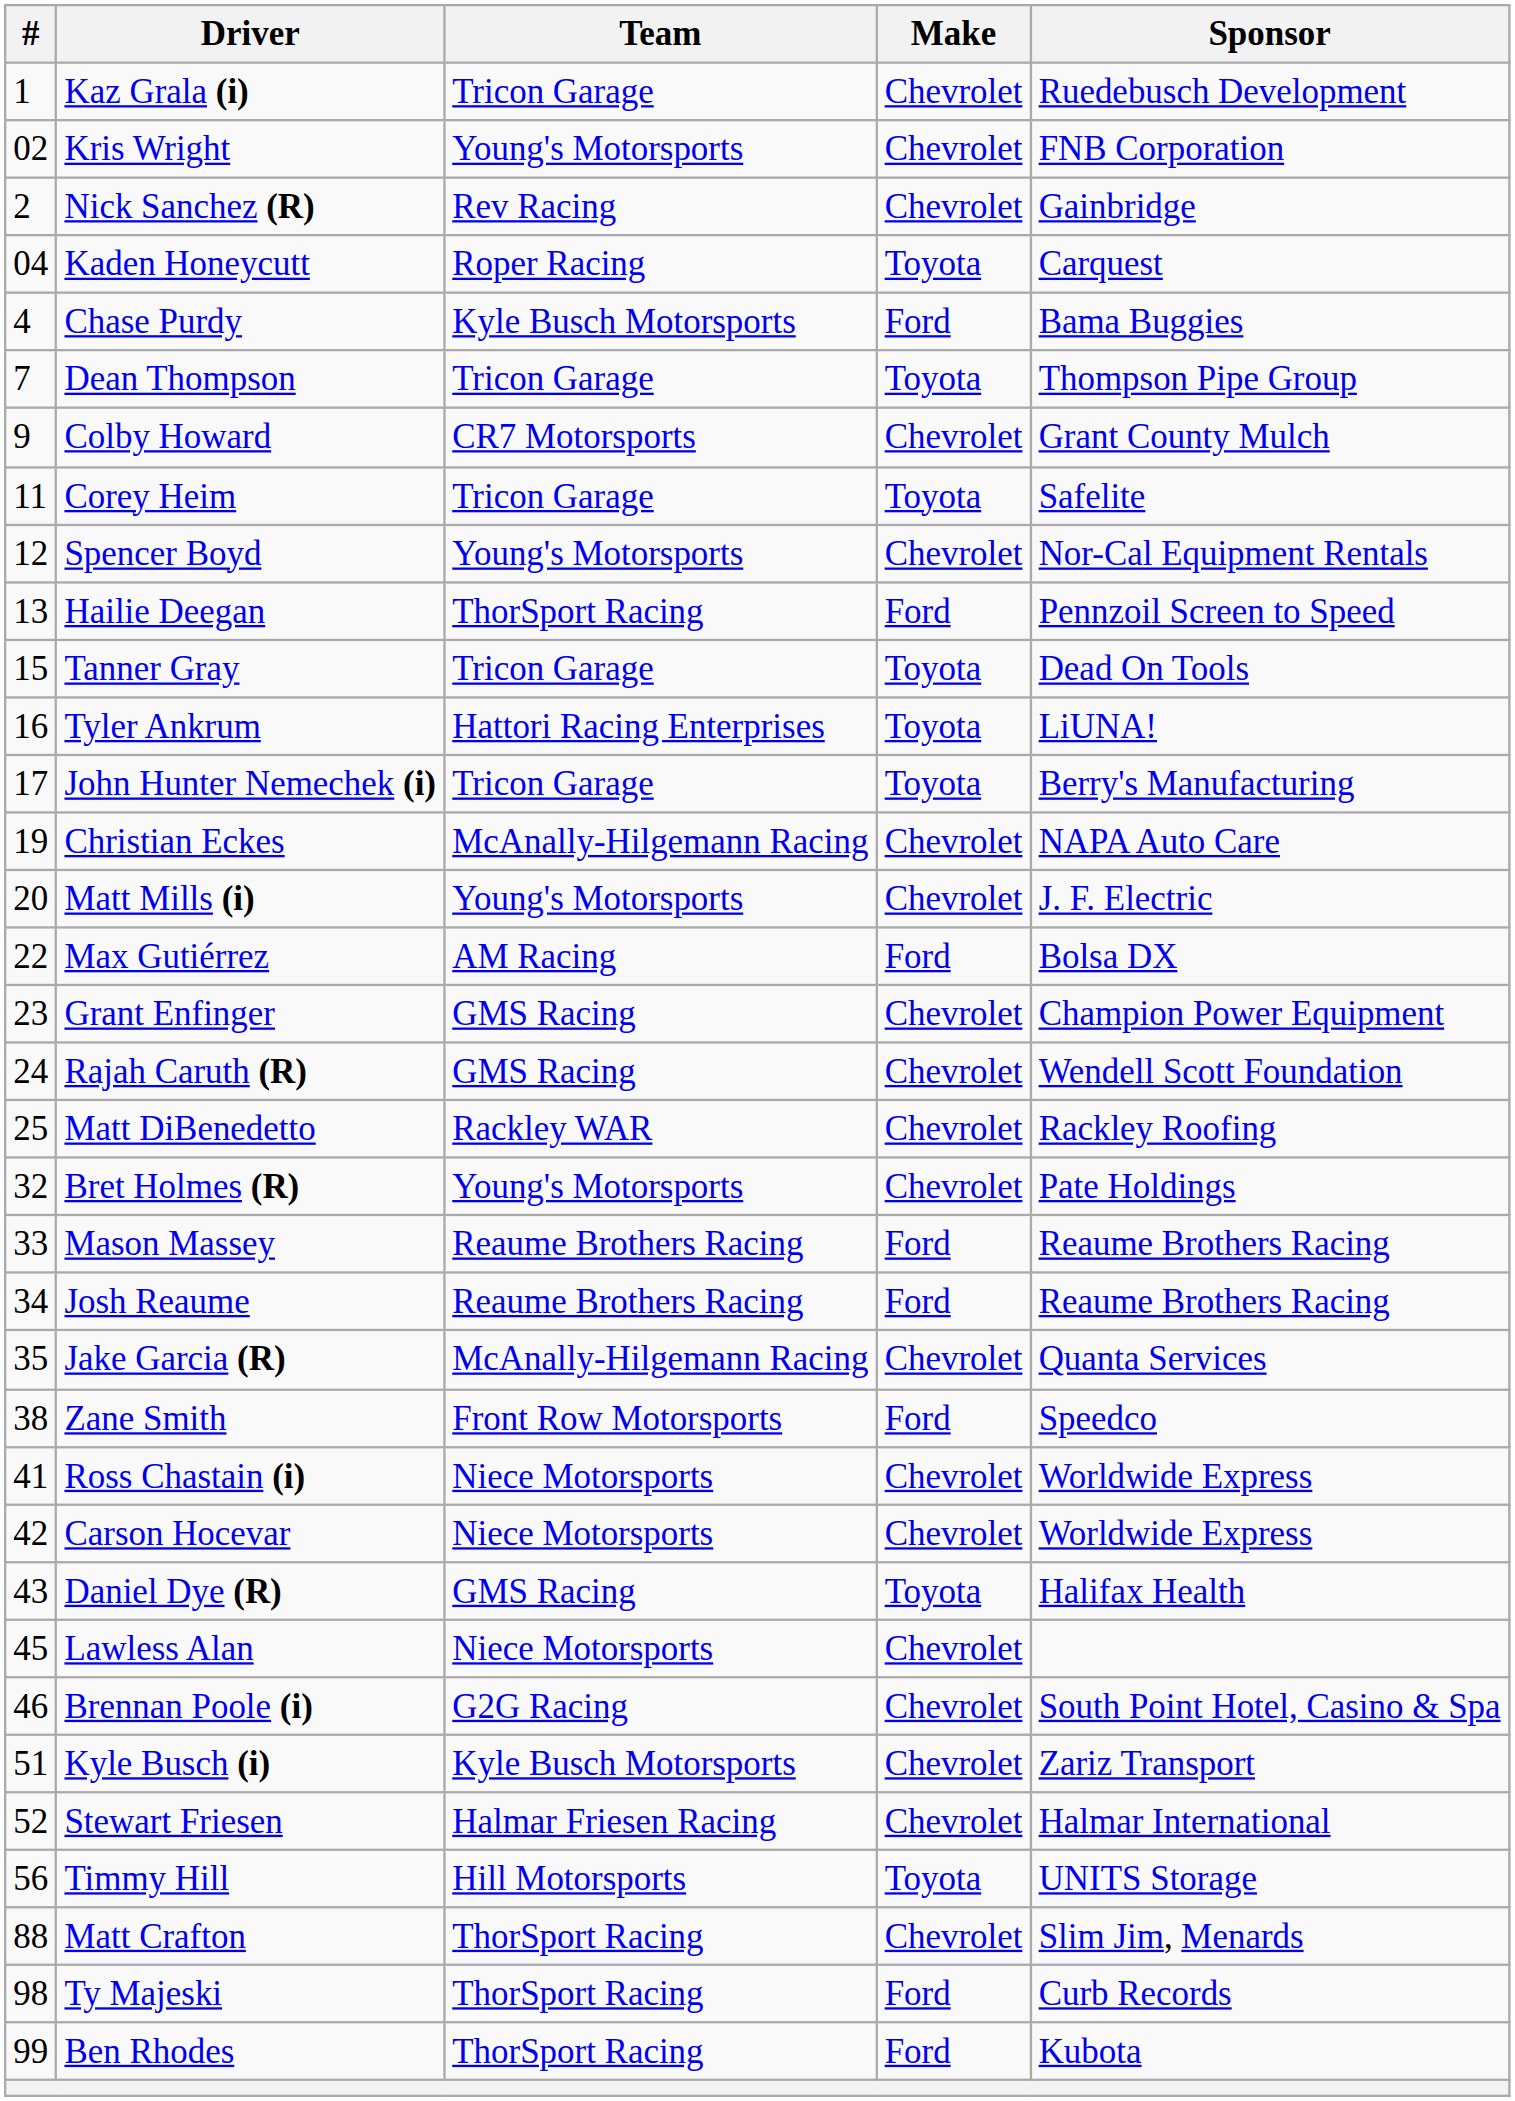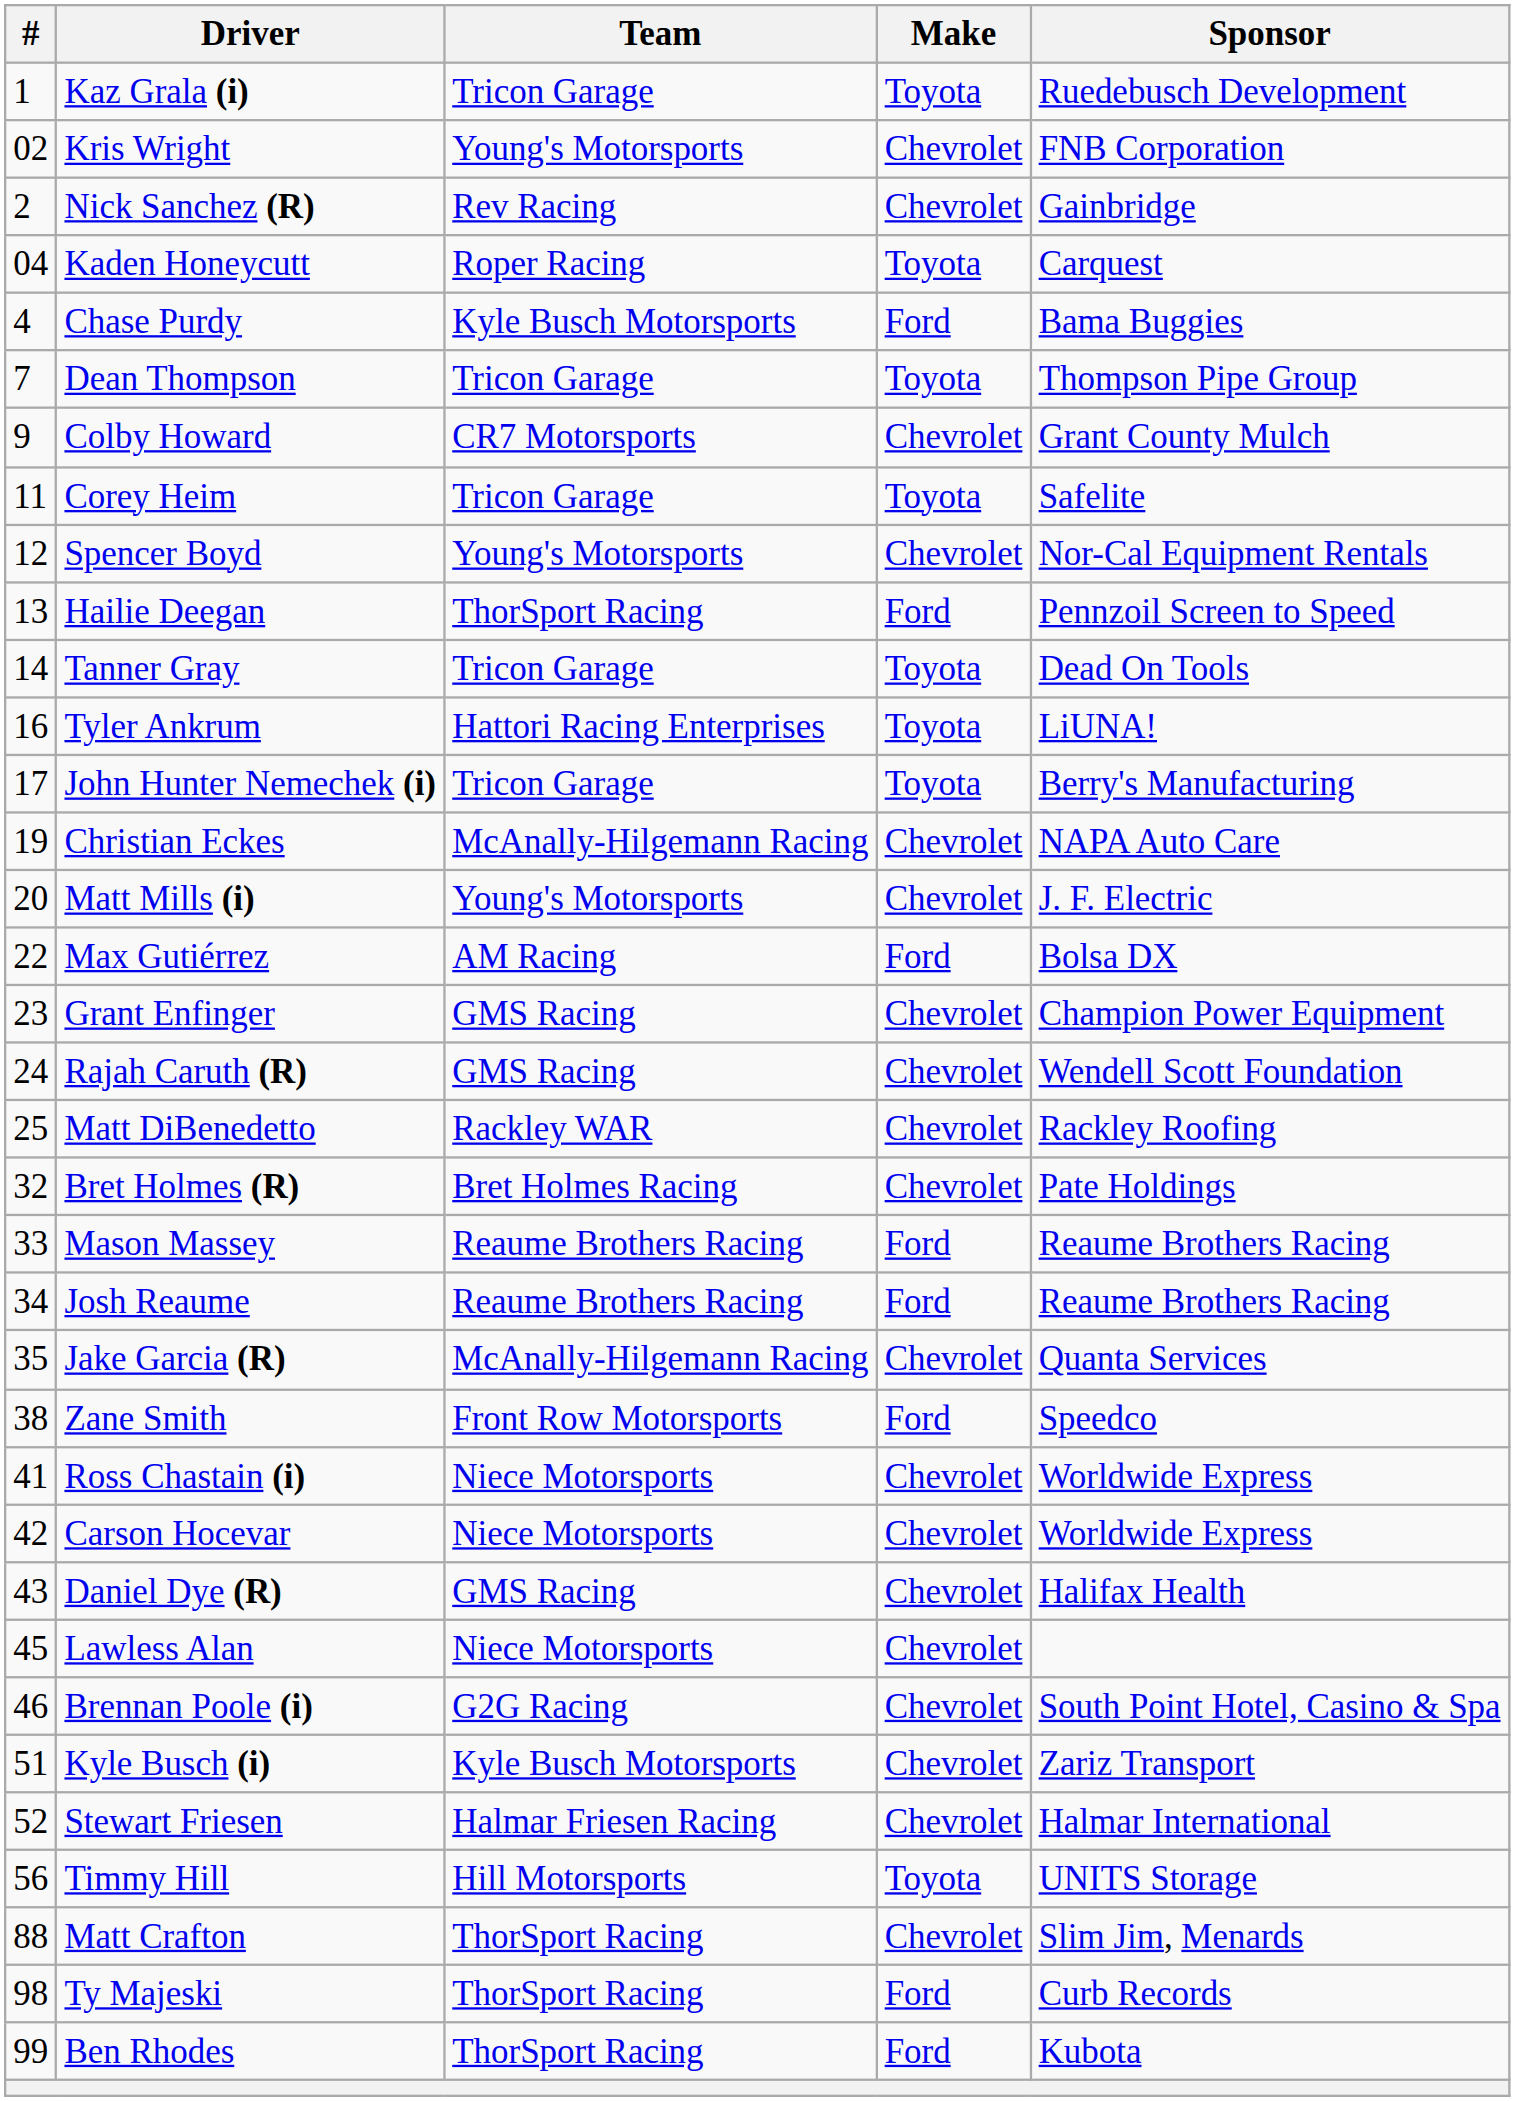 <table class="wikitable" style="font-size: 95%;">
 <tr>
 <th>#</th>
 <th>Driver</th>
 <th>Team</th>
 <th>Make</th>
 <th>Sponsor</th>
 </tr>
 <tr>
 <td>1</td>
 <td><a href='#'>Kaz Grala</a> <strong>(i)</strong></td>
 <td><a href='#'>Tricon Garage</a></td>
-<td><a href='#'>Chevrolet</a></td>
+<td><a href='#'>Toyota</a></td>
 <td><a href='#'>Ruedebusch Development</a></td>
 </tr>
 <tr>
 <td>02</td>
 <td><a href='#'>Kris Wright</a></td>
 <td><a href='#'>Young's Motorsports</a></td>
 <td><a href='#'>Chevrolet</a></td>
 <td><a href='#'>FNB Corporation</a></td>
 </tr>
 <tr>
 <td>2</td>
 <td><a href='#'>Nick Sanchez</a> <strong>(R)</strong></td>
 <td><a href='#'>Rev Racing</a></td>
 <td><a href='#'>Chevrolet</a></td>
 <td><a href='#'>Gainbridge</a></td>
 </tr>
 <tr>
 <td>04</td>
 <td><a href='#'>Kaden Honeycutt</a></td>
 <td><a href='#'>Roper Racing</a></td>
 <td><a href='#'>Toyota</a></td>
 <td><a href='#'>Carquest</a></td>
 </tr>
 <tr>
 <td>4</td>
 <td><a href='#'>Chase Purdy</a></td>
 <td><a href='#'>Kyle Busch Motorsports</a></td>
 <td><a href='#'>Ford</a></td>
 <td><a href='#'>Bama Buggies</a></td>
 </tr>
 <tr>
 <td>7</td>
 <td><a href='#'>Dean Thompson</a></td>
 <td><a href='#'>Tricon Garage</a></td>
 <td><a href='#'>Toyota</a></td>
 <td><a href='#'>Thompson Pipe Group</a></td>
 </tr>
 <tr>
 <td>9</td>
 <td><a href='#'>Colby Howard</a></td>
 <td><a href='#'>CR7 Motorsports</a></td>
 <td><a href='#'>Chevrolet</a></td>
 <td><a href='#'>Grant County Mulch</a></td>
 </tr>
 <tr>
 <td>11</td>
 <td><a href='#'>Corey Heim</a></td>
 <td><a href='#'>Tricon Garage</a></td>
 <td><a href='#'>Toyota</a></td>
 <td><a href='#'>Safelite</a></td>
 </tr>
 <tr>
 <td>12</td>
 <td><a href='#'>Spencer Boyd</a></td>
 <td><a href='#'>Young's Motorsports</a></td>
 <td><a href='#'>Chevrolet</a></td>
 <td><a href='#'>Nor-Cal Equipment Rentals</a></td>
 </tr>
 <tr>
 <td>13</td>
 <td><a href='#'>Hailie Deegan</a></td>
 <td><a href='#'>ThorSport Racing</a></td>
 <td><a href='#'>Ford</a></td>
 <td><a href='#'>Pennzoil Screen to Speed</a></td>
 </tr>
 <tr>
-<td>15</td>
+<td>14</td>
 <td><a href='#'>Tanner Gray</a></td>
 <td><a href='#'>Tricon Garage</a></td>
 <td><a href='#'>Toyota</a></td>
 <td><a href='#'>Dead On Tools</a></td>
 </tr>
 <tr>
 <td>16</td>
 <td><a href='#'>Tyler Ankrum</a></td>
 <td><a href='#'>Hattori Racing Enterprises</a></td>
 <td><a href='#'>Toyota</a></td>
 <td><a href='#'>LiUNA!</a></td>
 </tr>
 <tr>
 <td>17</td>
 <td nowrap><a href='#'>John Hunter Nemechek</a> <strong>(i)</strong></td>
 <td><a href='#'>Tricon Garage</a></td>
 <td><a href='#'>Toyota</a></td>
 <td><a href='#'>Berry's Manufacturing</a></td>
 </tr>
 <tr>
 <td>19</td>
 <td><a href='#'>Christian Eckes</a></td>
 <td><a href='#'>McAnally-Hilgemann Racing</a></td>
 <td><a href='#'>Chevrolet</a></td>
 <td><a href='#'>NAPA Auto Care</a></td>
 </tr>
 <tr>
 <td>20</td>
 <td nowrap=""><a href='#'>Matt Mills</a> <strong>(i)</strong></td>
 <td><a href='#'>Young's Motorsports</a></td>
 <td><a href='#'>Chevrolet</a></td>
 <td><a href='#'>J. F. Electric</a></td>
 </tr>
 <tr>
 <td>22</td>
 <td><a href='#'>Max Gutiérrez</a></td>
 <td><a href='#'>AM Racing</a></td>
 <td><a href='#'>Ford</a></td>
 <td><a href='#'>Bolsa DX</a></td>
 </tr>
 <tr>
 <td>23</td>
 <td><a href='#'>Grant Enfinger</a></td>
 <td><a href='#'>GMS Racing</a></td>
 <td><a href='#'>Chevrolet</a></td>
 <td><a href='#'>Champion Power Equipment</a></td>
 </tr>
 <tr>
 <td>24</td>
 <td><a href='#'>Rajah Caruth</a> <strong>(R)</strong></td>
 <td><a href='#'>GMS Racing</a></td>
 <td><a href='#'>Chevrolet</a></td>
 <td><a href='#'>Wendell Scott Foundation</a></td>
 </tr>
 <tr>
 <td>25</td>
 <td><a href='#'>Matt DiBenedetto</a></td>
 <td><a href='#'>Rackley WAR</a></td>
 <td><a href='#'>Chevrolet</a></td>
 <td><a href='#'>Rackley Roofing</a></td>
 </tr>
 <tr>
 <td>32</td>
 <td><a href='#'>Bret Holmes</a> <strong>(R)</strong></td>
-<td><a href='#'>Young's Motorsports</a></td>
+<td><a href='#'>Bret Holmes Racing</a></td>
 <td><a href='#'>Chevrolet</a></td>
 <td><a href='#'>Pate Holdings</a></td>
 </tr>
 <tr>
 <td>33</td>
 <td><a href='#'>Mason Massey</a></td>
 <td><a href='#'>Reaume Brothers Racing</a></td>
 <td><a href='#'>Ford</a></td>
 <td><a href='#'>Reaume Brothers Racing</a></td>
 </tr>
 <tr>
 <td>34</td>
 <td><a href='#'>Josh Reaume</a></td>
 <td><a href='#'>Reaume Brothers Racing</a></td>
 <td><a href='#'>Ford</a></td>
 <td><a href='#'>Reaume Brothers Racing</a></td>
 </tr>
 <tr>
 <td>35</td>
 <td><a href='#'>Jake Garcia</a> <strong>(R)</strong></td>
 <td nowrap=""><a href='#'>McAnally-Hilgemann Racing</a></td>
 <td><a href='#'>Chevrolet</a></td>
 <td><a href='#'>Quanta Services</a></td>
 </tr>
 <tr>
 <td>38</td>
 <td><a href='#'>Zane Smith</a></td>
 <td nowrap=""><a href='#'>Front Row Motorsports</a></td>
 <td><a href='#'>Ford</a></td>
 <td><a href='#'>Speedco</a></td>
 </tr>
 <tr>
 <td>41</td>
 <td><a href='#'>Ross Chastain</a> <strong>(i)</strong></td>
 <td><a href='#'>Niece Motorsports</a></td>
 <td><a href='#'>Chevrolet</a></td>
 <td><a href='#'>Worldwide Express</a></td>
 </tr>
 <tr>
 <td>42</td>
 <td><a href='#'>Carson Hocevar</a></td>
 <td><a href='#'>Niece Motorsports</a></td>
 <td><a href='#'>Chevrolet</a></td>
 <td><a href='#'>Worldwide Express</a></td>
 </tr>
 <tr>
 <td>43</td>
 <td><a href='#'>Daniel Dye</a> <strong>(R)</strong></td>
 <td><a href='#'>GMS Racing</a></td>
-<td><a href='#'>Toyota</a></td>
+<td><a href='#'>Chevrolet</a></td>
 <td><a href='#'>Halifax Health</a></td>
 </tr>
 <tr>
 <td>45</td>
 <td><a href='#'>Lawless Alan</a></td>
 <td><a href='#'>Niece Motorsports</a></td>
 <td><a href='#'>Chevrolet</a></td>
 <td></td>
 </tr>
 <tr>
 <td>46</td>
 <td><a href='#'>Brennan Poole</a> <strong>(i)</strong></td>
 <td><a href='#'>G2G Racing</a></td>
 <td><a href='#'>Chevrolet</a></td>
 <td nowrap><a href='#'>South Point Hotel, Casino & Spa</a></td>
 </tr>
 <tr>
 <td>51</td>
 <td><a href='#'>Kyle Busch</a> <strong>(i)</strong></td>
 <td><a href='#'>Kyle Busch Motorsports</a></td>
 <td><a href='#'>Chevrolet</a></td>
 <td><a href='#'>Zariz Transport</a></td>
 </tr>
 <tr>
 <td>52</td>
 <td><a href='#'>Stewart Friesen</a></td>
 <td><a href='#'>Halmar Friesen Racing</a></td>
 <td><a href='#'>Chevrolet</a></td>
 <td><a href='#'>Halmar International</a></td>
 </tr>
 <tr>
 <td>56</td>
 <td><a href='#'>Timmy Hill</a></td>
 <td><a href='#'>Hill Motorsports</a></td>
 <td><a href='#'>Toyota</a></td>
 <td><a href='#'>UNITS Storage</a></td>
 </tr>
 <tr>
 <td>88</td>
 <td><a href='#'>Matt Crafton</a></td>
 <td><a href='#'>ThorSport Racing</a></td>
 <td><a href='#'>Chevrolet</a></td>
 <td><a href='#'>Slim Jim</a>, <a href='#'>Menards</a></td>
 </tr>
 <tr>
 <td>98</td>
 <td><a href='#'>Ty Majeski</a></td>
 <td><a href='#'>ThorSport Racing</a></td>
 <td><a href='#'>Ford</a></td>
 <td><a href='#'>Curb Records</a></td>
 </tr>
 <tr>
 <td>99</td>
 <td><a href='#'>Ben Rhodes</a></td>
 <td><a href='#'>ThorSport Racing</a></td>
 <td><a href='#'>Ford</a></td>
 <td><a href='#'>Kubota</a></td>
 </tr>
 <tr>
 <th colspan="5"></th>
 </tr>
 </table>
